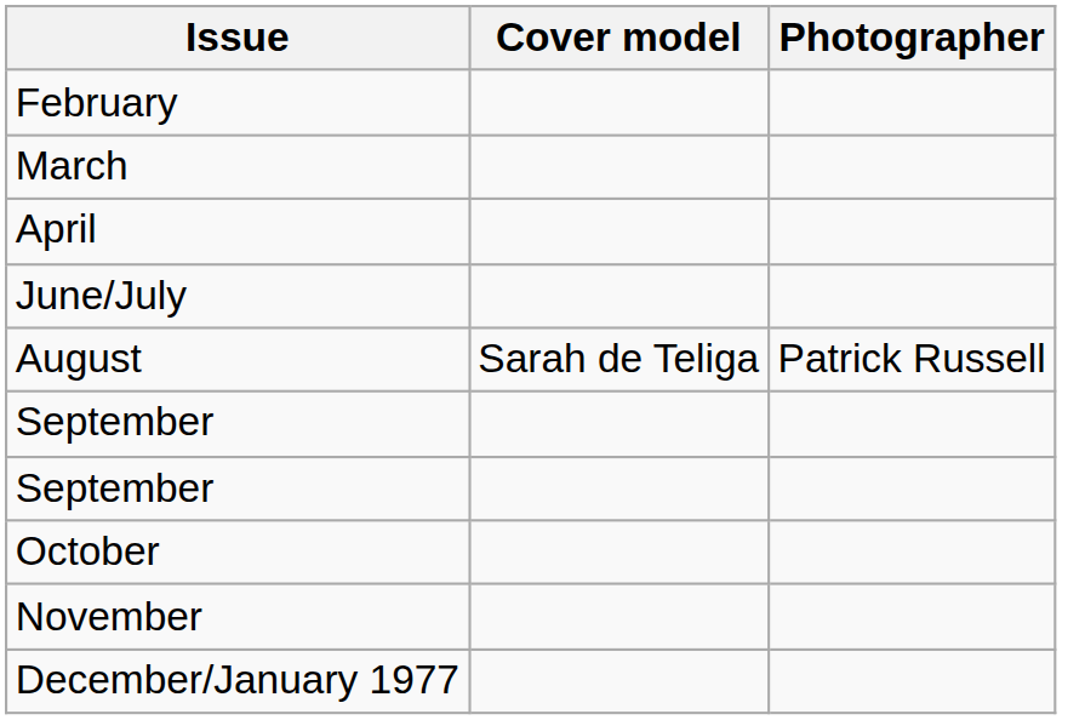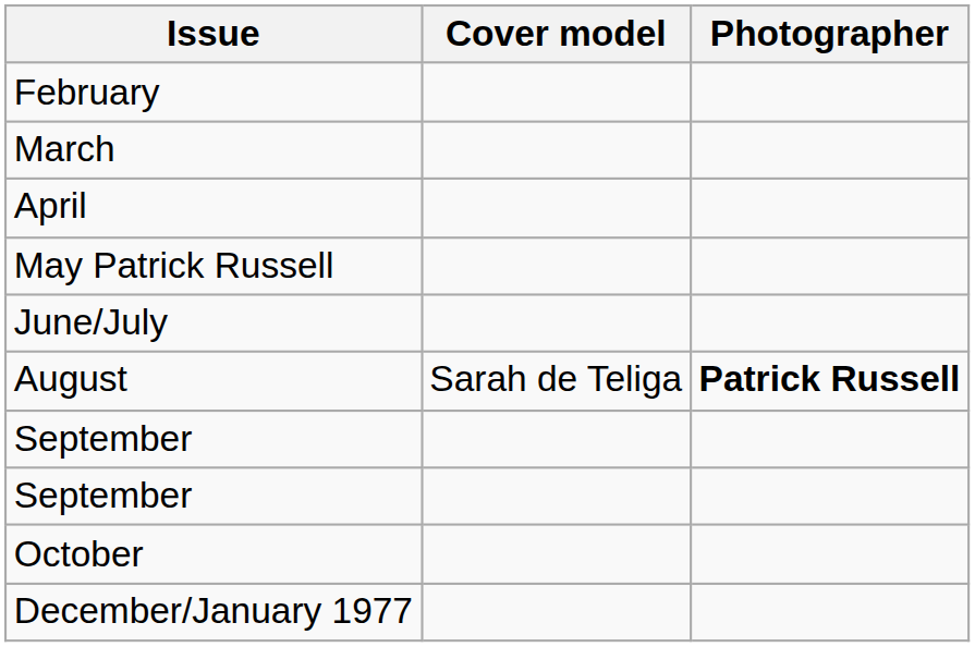 <table class="wikitable">
 <tr>
 <th>Issue</th>
 <th>Cover model</th>
 <th>Photographer</th>
 </tr>
 <tr>
 <td>February</td>
 <td></td>
 <td></td>
 </tr>
 <tr>
 <td>March</td>
 <td></td>
 <td></td>
 </tr>
 <tr>
 <td>April</td>
 <td></td>
 <td></td>
 </tr>
 <tr>
+<td>May Patrick Russell</td>
+<td></td>
+<td></td>
+</tr>
+<tr>
 <td>June/July</td>
 <td></td>
 <td></td>
 </tr>
 <tr>
 <td>August</td>
 <td>Sarah de Teliga</td>
-<td>Patrick Russell</td>
+<td><strong>Patrick Russell</strong></td>
 </tr>
 <tr>
 <td>September</td>
 <td></td>
 <td></td>
 </tr>
 <tr>
 <td>September</td>
 <td></td>
 <td></td>
 </tr>
 <tr>
 <td>October</td>
 <td></td>
 <td></td>
 </tr>
 <tr>
-<td>November</td>
-<td></td>
-<td></td>
-</tr>
-<tr>
 <td>December/January 1977</td>
 <td></td>
 <td></td>
 </tr>
 </table>
